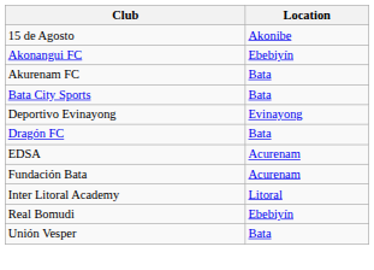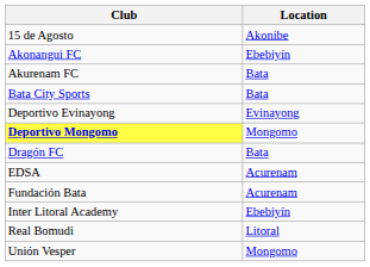 <table class="wikitable sortable">
 <tr>
 <th width="300px" scope="col">Club</th>
 <th width="150px" scope="col">Location</th>
 </tr>
 <tr>
 <td>15 de Agosto</td>
 <td><a href='#'>Akonibe</a></td>
 </tr>
 <tr>
 <td><a href='#'>Akonangui FC</a></td>
 <td><a href='#'>Ebebiyín</a></td>
 </tr>
 <tr>
 <td>Akurenam FC</td>
 <td><a href='#'>Bata</a></td>
 </tr>
 <tr>
 <td><a href='#'>Bata City Sports</a></td>
 <td><a href='#'>Bata</a></td>
 </tr>
 <tr>
 <td>Deportivo Evinayong</td>
 <td><a href='#'>Evinayong</a></td>
 </tr>
 <tr>
+<td bgcolor=#ffff44><strong><a href='#'>Deportivo Mongomo</a></strong></td>
+<td><a href='#'>Mongomo</a></td>
+</tr>
+<tr>
 <td><a href='#'>Dragón FC</a></td>
 <td><a href='#'>Bata</a></td>
 </tr>
 <tr>
 <td>EDSA</td>
 <td><a href='#'>Acurenam</a></td>
 </tr>
 <tr>
 <td>Fundación Bata</td>
 <td><a href='#'>Acurenam</a></td>
 </tr>
 <tr>
 <td>Inter Litoral Academy</td>
+<td><a href='#'>Ebebiyín</a></td>
+</tr>
+<tr>
+<td>Real Bomudi</td>
 <td><a href='#'>Litoral</a></td>
 </tr>
 <tr>
-<td>Real Bomudi</td>
-<td><a href='#'>Ebebiyín</a></td>
-</tr>
-<tr>
 <td>Unión Vesper</td>
-<td><a href='#'>Bata</a></td>
+<td><a href='#'>Mongomo</a></td>
 </tr>
 </table>
